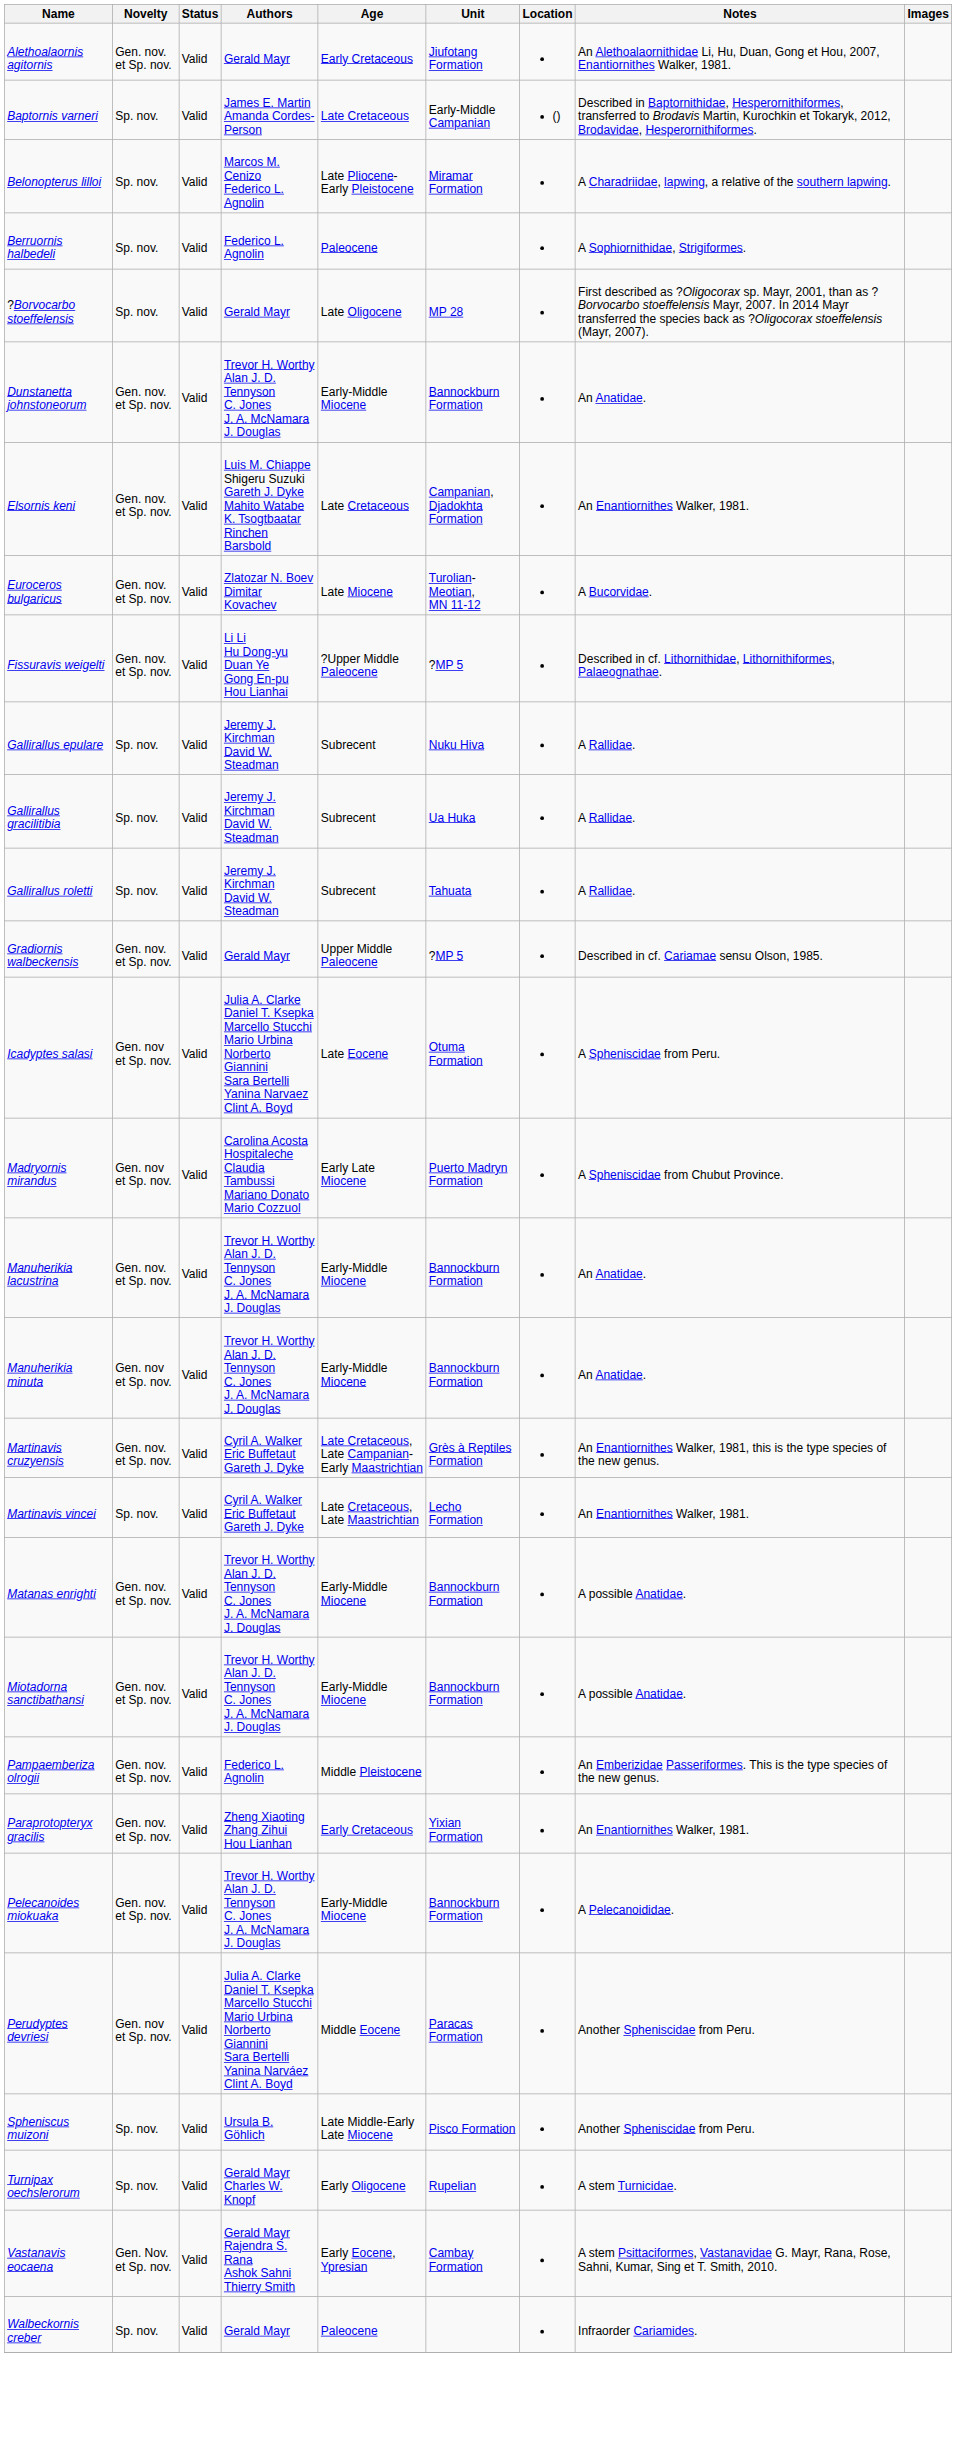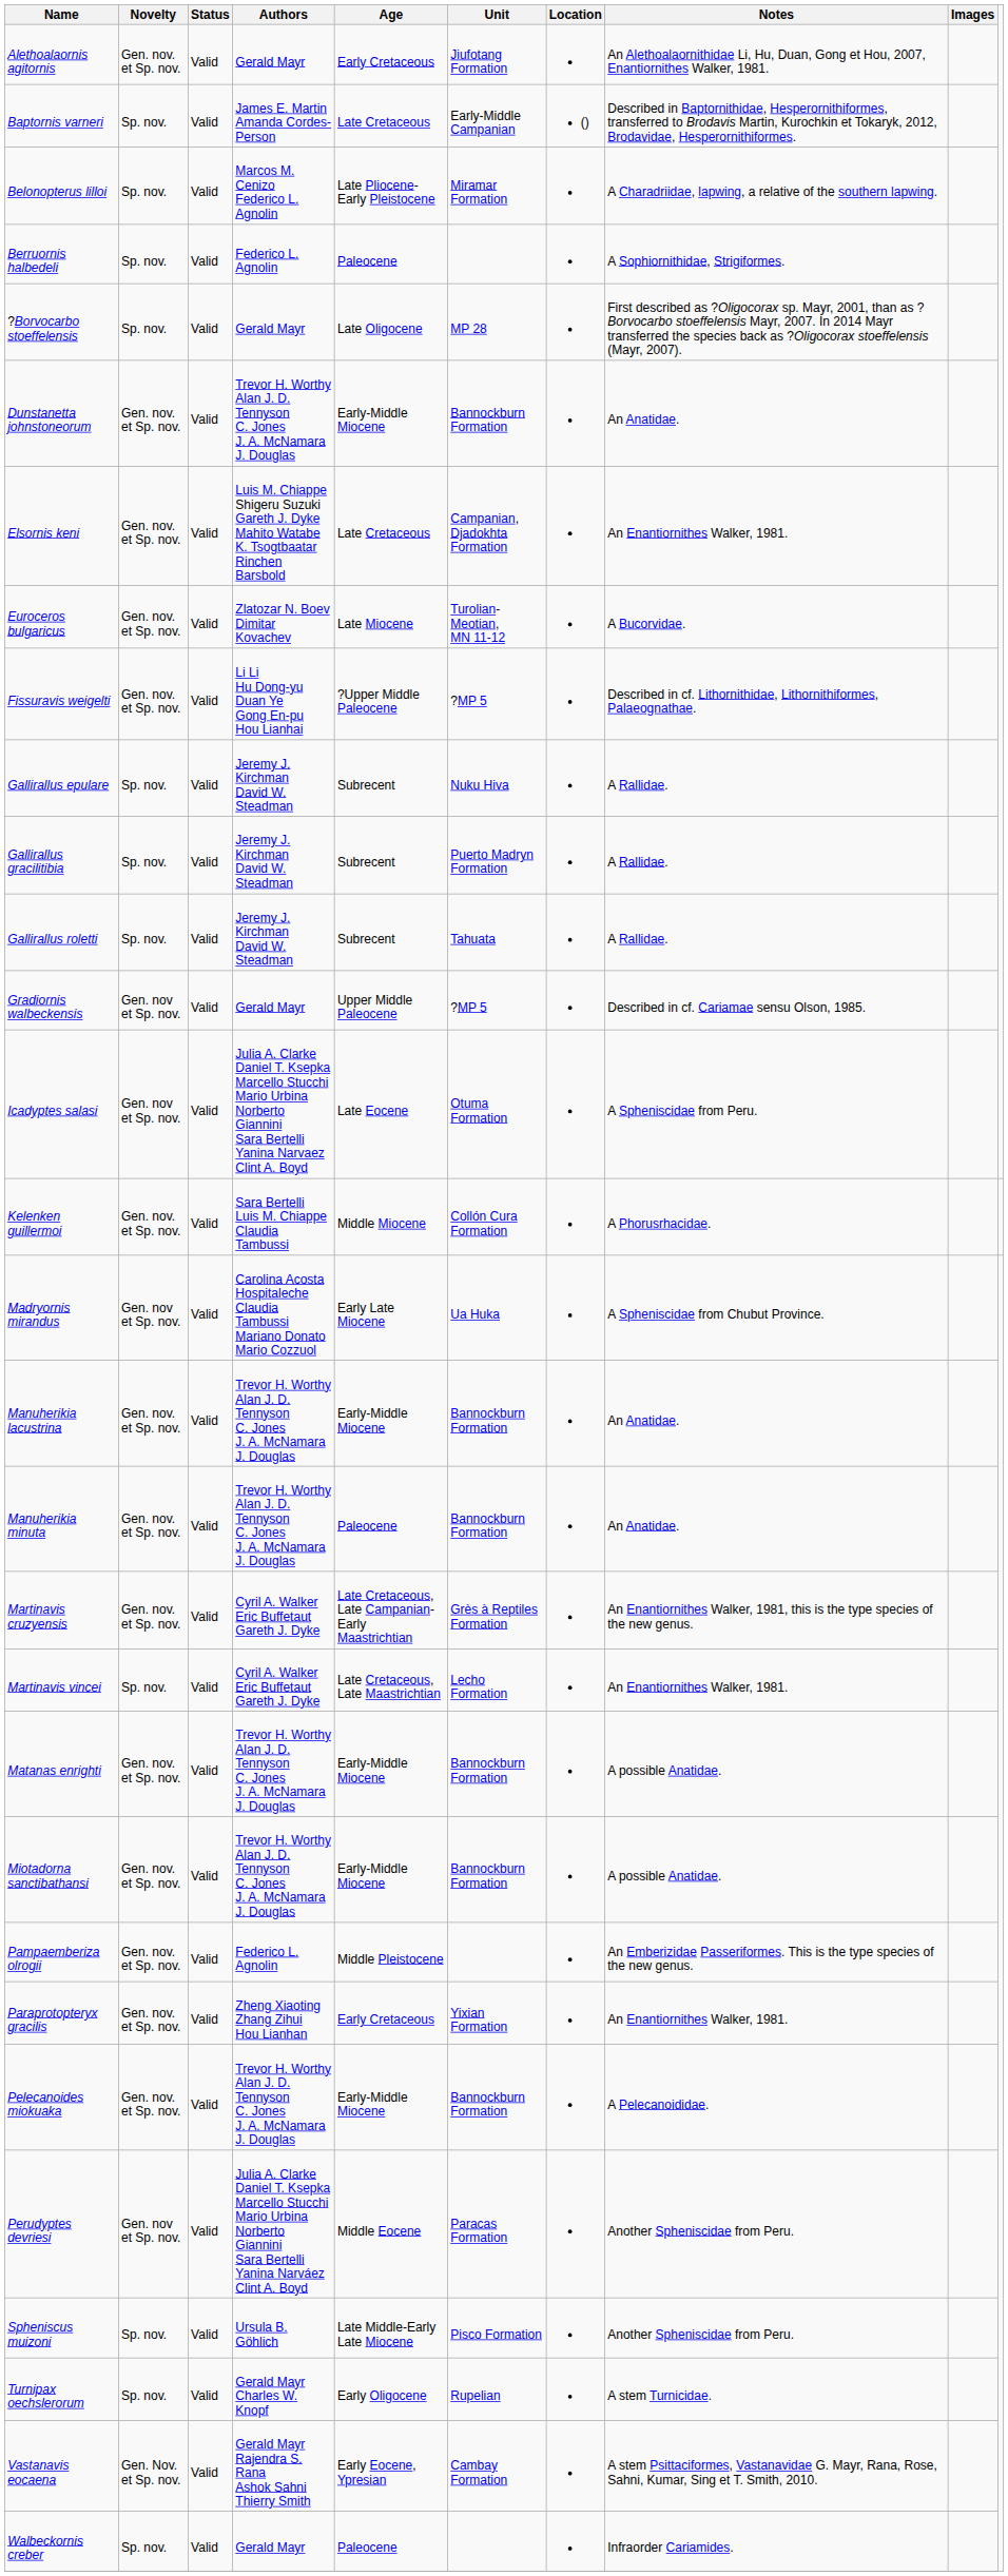 <table class="wikitable sortable" align="center" width="100%">
 <tr>
 <th>Name</th>
 <th>Novelty</th>
 <th>Status</th>
 <th>Authors</th>
 <th>Age</th>
 <th>Unit</th>
 <th>Location</th>
 <th>Notes</th>
 <th>Images</th>
 </tr>
 <tr>
 <td><br><em><a href='#'>Alethoalaornis agitornis</a></em> </td>
 <td><br>Gen. nov. et Sp. nov.</td>
 <td><br>Valid</td>
 <td><br><a href='#'>Gerald Mayr</a></td>
 <td><br><a href='#'>Early Cretaceous</a></td>
 <td><br><a href='#'>Jiufotang Formation</a></td>
 <td><br><ul><li></li></ul></td>
 <td><br>An <a href='#'>Alethoalaornithidae</a> Li, Hu, Duan, Gong et Hou, 2007, <a href='#'>Enantiornithes</a> Walker, 1981.</td>
 <td></td>
 </tr>
 <tr>
 <td><br><em><a href='#'>Baptornis varneri</a></em> </td>
 <td><br>Sp. nov.</td>
 <td><br>Valid</td>
 <td><br><a href='#'>James E. Martin</a><br><a href='#'>Amanda Cordes-Person</a></td>
 <td><br><a href='#'>Late Cretaceous</a></td>
 <td><br>Early-Middle <a href='#'>Campanian</a></td>
 <td><br><ul><li> ()</li></ul></td>
 <td><br>Described in <a href='#'>Baptornithidae</a>, <a href='#'>Hesperornithiformes</a>, transferred to <em>Brodavis</em> Martin, Kurochkin et Tokaryk, 2012, <a href='#'>Brodavidae</a>, <a href='#'>Hesperornithiformes</a>.</td>
 <td></td>
 </tr>
 <tr>
 <td><br><em><a href='#'>Belonopterus lilloi</a></em> </td>
 <td><br>Sp. nov.</td>
 <td><br>Valid</td>
 <td><br><a href='#'>Marcos M. Cenizo</a><br><a href='#'>Federico L. Agnolin</a></td>
 <td><br>Late <a href='#'>Pliocene</a>-Early <a href='#'>Pleistocene</a></td>
 <td><br><a href='#'>Miramar Formation</a></td>
 <td><br><ul><li></li></ul></td>
 <td><br>A <a href='#'>Charadriidae</a>, <a href='#'>lapwing</a>, a relative of the <a href='#'>southern lapwing</a>.</td>
 <td></td>
 </tr>
 <tr>
 <td><br><em><a href='#'>Berruornis halbedeli</a></em>  </td>
 <td><br>Sp. nov.</td>
 <td><br>Valid</td>
 <td><br><a href='#'>Federico L. Agnolin</a></td>
 <td><br><a href='#'>Paleocene</a></td>
 <td></td>
 <td><br><ul><li></li></ul></td>
 <td><br>A <a href='#'>Sophiornithidae</a>, <a href='#'>Strigiformes</a>.</td>
 <td></td>
 </tr>
 <tr>
 <td><br>?<em><a href='#'>Borvocarbo stoeffelensis</a></em> </td>
 <td><br>Sp. nov.</td>
 <td><br>Valid</td>
 <td><br><a href='#'>Gerald Mayr</a></td>
 <td><br>Late <a href='#'>Oligocene</a></td>
 <td><br><a href='#'>MP 28</a></td>
 <td><br><ul><li></li></ul></td>
 <td><br>First described as ?<em>Oligocorax</em> sp. Mayr, 2001, than as ?<em>Borvocarbo stoeffelensis</em> Mayr, 2007. In 2014 Mayr transferred the species back as ?<em>Oligocorax stoeffelensis</em> (Mayr, 2007).</td>
 <td></td>
 </tr>
 <tr>
 <td><br><em><a href='#'>Dunstanetta johnstoneorum</a></em> </td>
 <td><br>Gen. nov. et Sp. nov.</td>
 <td><br>Valid</td>
 <td><br><a href='#'>Trevor H. Worthy</a><br><a href='#'>Alan J. D. Tennyson</a><br><a href='#'>C. Jones</a><br><a href='#'>J. A. McNamara</a><br><a href='#'>J. Douglas</a></td>
 <td><br>Early-Middle <a href='#'>Miocene</a></td>
 <td><br><a href='#'>Bannockburn Formation</a></td>
 <td><br><ul><li></li></ul></td>
 <td><br>An <a href='#'>Anatidae</a>.</td>
 <td></td>
 </tr>
 <tr>
 <td><br><em><a href='#'>Elsornis keni</a></em> </td>
 <td><br>Gen. nov. et Sp. nov.</td>
 <td><br>Valid</td>
 <td><br><a href='#'>Luis M. Chiappe</a><br>Shigeru Suzuki<br><a href='#'>Gareth J. Dyke</a><br><a href='#'>Mahito Watabe</a><br><a href='#'>K. Tsogtbaatar</a><br><a href='#'>Rinchen Barsbold</a></td>
 <td><br>Late <a href='#'>Cretaceous</a></td>
 <td><br><a href='#'>Campanian</a>,<br><a href='#'>Djadokhta Formation</a></td>
 <td><br><ul><li></li></ul></td>
 <td><br>An <a href='#'>Enantiornithes</a> Walker, 1981.</td>
 <td></td>
 </tr>
 <tr>
 <td><br><em><a href='#'>Euroceros bulgaricus</a></em> </td>
 <td><br>Gen. nov. et Sp. nov.</td>
 <td><br>Valid</td>
 <td><br><a href='#'>Zlatozar N. Boev</a><br><a href='#'>Dimitar Kovachev</a></td>
 <td><br>Late <a href='#'>Miocene</a></td>
 <td><br><a href='#'>Turolian</a>-<a href='#'>Meotian</a>,<br><a href='#'>MN 11-12</a></td>
 <td><br><ul><li></li></ul></td>
 <td><br>A <a href='#'>Bucorvidae</a>.</td>
 <td></td>
 </tr>
 <tr>
 <td><br><em><a href='#'>Fissuravis weigelti</a></em> </td>
 <td><br>Gen. nov. et Sp. nov.</td>
 <td><br>Valid</td>
 <td><br><a href='#'>Li Li</a><br><a href='#'>Hu Dong-yu</a><br><a href='#'>Duan Ye</a><br><a href='#'>Gong En-pu</a><br><a href='#'>Hou Lianhai</a></td>
 <td><br>?Upper Middle <a href='#'>Paleocene</a></td>
 <td><br>?<a href='#'>MP 5</a></td>
 <td><br><ul><li></li></ul></td>
 <td><br>Described in cf. <a href='#'>Lithornithidae</a>, <a href='#'>Lithornithiformes</a>, <a href='#'>Palaeognathae</a>.</td>
 <td></td>
 </tr>
 <tr>
 <td><br><em><a href='#'>Gallirallus epulare</a></em> </td>
 <td><br>Sp. nov.</td>
 <td><br>Valid</td>
 <td><br><a href='#'>Jeremy J. Kirchman</a><br><a href='#'>David W. Steadman</a></td>
 <td><br>Subrecent</td>
 <td><br><a href='#'>Nuku Hiva</a></td>
 <td><br><ul><li></li></ul></td>
 <td><br>A <a href='#'>Rallidae</a>.</td>
 <td></td>
 </tr>
 <tr>
 <td><br><em><a href='#'>Gallirallus gracilitibia</a></em> </td>
 <td><br>Sp. nov.</td>
 <td><br>Valid</td>
 <td><br><a href='#'>Jeremy J. Kirchman</a><br><a href='#'>David W. Steadman</a></td>
 <td><br>Subrecent</td>
-<td><br><a href='#'>Ua Huka</a></td>
+<td><br><a href='#'>Puerto Madryn Formation</a></td>
 <td><br><ul><li></li></ul></td>
 <td><br>A <a href='#'>Rallidae</a>.</td>
 <td></td>
 </tr>
 <tr>
 <td><br><em><a href='#'>Gallirallus roletti</a></em> </td>
 <td><br>Sp. nov.</td>
 <td><br>Valid</td>
 <td><br><a href='#'>Jeremy J. Kirchman</a><br><a href='#'>David W. Steadman</a></td>
 <td><br>Subrecent</td>
 <td><br><a href='#'>Tahuata</a></td>
 <td><br><ul><li></li></ul></td>
 <td><br>A <a href='#'>Rallidae</a>.</td>
 <td></td>
 </tr>
 <tr>
 <td><br><em><a href='#'>Gradiornis walbeckensis</a></em> </td>
-<td><br>Gen. nov. et Sp. nov.</td>
+<td><br>Gen. nov et Sp. nov.</td>
 <td><br>Valid</td>
 <td><br><a href='#'>Gerald Mayr</a></td>
 <td><br>Upper Middle <a href='#'>Paleocene</a></td>
 <td><br>?<a href='#'>MP 5</a></td>
 <td><br><ul><li></li></ul></td>
 <td><br>Described in cf. <a href='#'>Cariamae</a> sensu Olson, 1985.</td>
 <td></td>
 </tr>
 <tr>
 <td><br><em><a href='#'>Icadyptes salasi</a></em> </td>
 <td><br>Gen. nov et Sp. nov.</td>
 <td><br>Valid</td>
 <td><br><a href='#'>Julia A. Clarke</a><br><a href='#'>Daniel T. Ksepka</a><br><a href='#'>Marcello Stucchi</a><br><a href='#'>Mario Urbina</a><br><a href='#'>Norberto Giannini</a><br><a href='#'>Sara Bertelli</a><br><a href='#'>Yanina Narvaez</a><br><a href='#'>Clint A. Boyd</a></td>
 <td><br>Late <a href='#'>Eocene</a></td>
 <td><br><a href='#'>Otuma Formation</a></td>
 <td><br><ul><li></li></ul></td>
 <td><br>A <a href='#'>Spheniscidae</a> from Peru.</td>
 <td></td>
 </tr>
 <tr>
+<td><br><em><a href='#'>Kelenken guillermoi</a></em> </td>
+<td><br>Gen. nov. et Sp. nov.</td>
+<td><br>Valid</td>
+<td><br><a href='#'>Sara Bertelli</a><br><a href='#'>Luis M. Chiappe</a><br><a href='#'>Claudia Tambussi</a></td>
+<td><br>Middle <a href='#'>Miocene</a></td>
+<td><br><a href='#'>Collón Cura Formation</a></td>
+<td><br><ul><li></li></ul></td>
+<td><br>A <a href='#'>Phorusrhacidae</a>.</td>
+<td><br></td>
+<td></td>
+</tr>
+<tr>
 <td><br><em><a href='#'>Madryornis mirandus</a></em> </td>
 <td><br>Gen. nov et Sp. nov.</td>
 <td><br>Valid</td>
 <td><br><a href='#'>Carolina Acosta Hospitaleche</a><br><a href='#'>Claudia Tambussi</a><br><a href='#'>Mariano Donato</a><br><a href='#'>Mario Cozzuol</a></td>
 <td><br>Early Late <a href='#'>Miocene</a></td>
-<td><br><a href='#'>Puerto Madryn Formation</a></td>
+<td><br><a href='#'>Ua Huka</a></td>
 <td><br><ul><li></li></ul></td>
 <td><br>A <a href='#'>Spheniscidae</a> from Chubut Province.</td>
 <td></td>
 </tr>
 <tr>
 <td><br><em><a href='#'>Manuherikia lacustrina</a></em> </td>
 <td><br>Gen. nov. et Sp. nov.</td>
 <td><br>Valid</td>
 <td><br><a href='#'>Trevor H. Worthy</a><br><a href='#'>Alan J. D. Tennyson</a><br><a href='#'>C. Jones</a><br><a href='#'>J. A. McNamara</a><br><a href='#'>J. Douglas</a></td>
 <td><br>Early-Middle <a href='#'>Miocene</a></td>
 <td><br><a href='#'>Bannockburn Formation</a></td>
 <td><br><ul><li></li></ul></td>
 <td><br>An <a href='#'>Anatidae</a>.</td>
 <td></td>
 </tr>
 <tr>
 <td><br><em><a href='#'>Manuherikia minuta</a></em> </td>
-<td><br>Gen. nov et Sp. nov.</td>
+<td><br>Gen. nov. et Sp. nov.</td>
 <td><br>Valid</td>
 <td><br><a href='#'>Trevor H. Worthy</a><br><a href='#'>Alan J. D. Tennyson</a><br><a href='#'>C. Jones</a><br><a href='#'>J. A. McNamara</a><br><a href='#'>J. Douglas</a></td>
-<td><br>Early-Middle <a href='#'>Miocene</a></td>
+<td><br><a href='#'>Paleocene</a></td>
 <td><br><a href='#'>Bannockburn Formation</a></td>
 <td><br><ul><li></li></ul></td>
 <td><br>An <a href='#'>Anatidae</a>.</td>
 <td></td>
 </tr>
 <tr>
 <td><br><em><a href='#'>Martinavis cruzyensis</a></em> </td>
 <td><br>Gen. nov. et Sp. nov.</td>
 <td><br>Valid</td>
 <td><br><a href='#'>Cyril A. Walker</a><br><a href='#'>Eric Buffetaut</a><br><a href='#'>Gareth J. Dyke</a></td>
 <td><br><a href='#'>Late Cretaceous</a>,<br>Late <a href='#'>Campanian</a>-Early <a href='#'>Maastrichtian</a></td>
 <td><br><a href='#'>Grès à Reptiles Formation</a></td>
 <td><br><ul><li></li></ul></td>
 <td><br>An <a href='#'>Enantiornithes</a> Walker, 1981, this is the type species of the new genus.</td>
 <td></td>
 </tr>
 <tr>
 <td><br><em><a href='#'>Martinavis vincei</a></em> </td>
 <td><br>Sp. nov.</td>
 <td><br>Valid</td>
 <td><br><a href='#'>Cyril A. Walker</a><br><a href='#'>Eric Buffetaut</a><br><a href='#'>Gareth J. Dyke</a></td>
 <td><br>Late <a href='#'>Cretaceous</a>, Late <a href='#'>Maastrichtian</a></td>
 <td><br><a href='#'>Lecho Formation</a></td>
 <td><br><ul><li></li></ul></td>
 <td><br>An <a href='#'>Enantiornithes</a> Walker, 1981.</td>
 <td></td>
 </tr>
 <tr>
 <td><br><em><a href='#'>Matanas enrighti</a></em> </td>
 <td><br>Gen. nov. et Sp. nov.</td>
 <td><br>Valid</td>
 <td><br><a href='#'>Trevor H. Worthy</a><br><a href='#'>Alan J. D. Tennyson</a><br><a href='#'>C. Jones</a><br><a href='#'>J. A. McNamara</a><br><a href='#'>J. Douglas</a></td>
 <td><br>Early-Middle <a href='#'>Miocene</a></td>
 <td><br><a href='#'>Bannockburn Formation</a></td>
 <td><br><ul><li></li></ul></td>
 <td><br>A possible <a href='#'>Anatidae</a>.</td>
 <td></td>
 </tr>
 <tr>
 <td><br><em><a href='#'>Miotadorna sanctibathansi</a></em> </td>
 <td><br>Gen. nov. et Sp. nov.</td>
 <td><br>Valid</td>
 <td><br><a href='#'>Trevor H. Worthy</a><br><a href='#'>Alan J. D. Tennyson</a><br><a href='#'>C. Jones</a><br><a href='#'>J. A. McNamara</a><br><a href='#'>J. Douglas</a></td>
 <td><br>Early-Middle <a href='#'>Miocene</a></td>
 <td><br><a href='#'>Bannockburn Formation</a></td>
 <td><br><ul><li></li></ul></td>
 <td><br>A possible <a href='#'>Anatidae</a>.</td>
 <td></td>
 </tr>
 <tr>
 <td><br><em><a href='#'>Pampaemberiza olrogii</a></em> </td>
 <td><br>Gen. nov. et Sp. nov.</td>
 <td><br>Valid</td>
 <td><br><a href='#'>Federico L. Agnolin</a></td>
 <td><br>Middle <a href='#'>Pleistocene</a></td>
 <td></td>
 <td><br><ul><li></li></ul></td>
 <td><br>An <a href='#'>Emberizidae</a> <a href='#'>Passeriformes</a>. This is the type species of the new genus.</td>
 <td></td>
 </tr>
 <tr>
 <td><br><em><a href='#'>Paraprotopteryx gracilis</a></em> </td>
 <td><br>Gen. nov. et Sp. nov.</td>
 <td><br>Valid</td>
 <td><br><a href='#'>Zheng Xiaoting</a><br><a href='#'>Zhang Zihui</a><br><a href='#'>Hou Lianhan</a></td>
 <td><br><a href='#'>Early Cretaceous</a></td>
 <td><br><a href='#'>Yixian Formation</a></td>
 <td><br><ul><li></li></ul></td>
 <td><br>An <a href='#'>Enantiornithes</a> Walker, 1981.</td>
 <td></td>
 </tr>
 <tr>
 <td><br><em><a href='#'>Pelecanoides miokuaka</a></em> </td>
 <td><br>Gen. nov. et Sp. nov.</td>
 <td><br>Valid</td>
 <td><br><a href='#'>Trevor H. Worthy</a><br><a href='#'>Alan J. D. Tennyson</a><br><a href='#'>C. Jones</a><br><a href='#'>J. A. McNamara</a><br><a href='#'>J. Douglas</a></td>
 <td><br>Early-Middle <a href='#'>Miocene</a></td>
 <td><br><a href='#'>Bannockburn Formation</a></td>
 <td><br><ul><li></li></ul></td>
 <td><br>A <a href='#'>Pelecanoididae</a>.</td>
 <td></td>
 </tr>
 <tr>
 <td><br><em><a href='#'>Perudyptes devriesi</a></em> </td>
 <td><br>Gen. nov et Sp. nov.</td>
 <td><br>Valid</td>
 <td><br><a href='#'>Julia A. Clarke</a><br><a href='#'>Daniel T. Ksepka</a><br><a href='#'>Marcello Stucchi</a><br><a href='#'>Mario Urbina</a><br><a href='#'>Norberto Giannini</a><br><a href='#'>Sara Bertelli</a><br><a href='#'>Yanina Narváez</a><br><a href='#'>Clint A. Boyd</a></td>
 <td><br>Middle <a href='#'>Eocene</a></td>
 <td><br><a href='#'>Paracas Formation</a></td>
 <td><br><ul><li></li></ul></td>
 <td><br>Another <a href='#'>Spheniscidae</a> from Peru.</td>
 <td></td>
 </tr>
 <tr>
 <td><br><em><a href='#'>Spheniscus muizoni</a></em> </td>
 <td><br>Sp. nov.</td>
 <td><br>Valid</td>
 <td><br><a href='#'>Ursula B. Göhlich</a></td>
 <td><br>Late Middle-Early Late <a href='#'>Miocene</a></td>
 <td><br><a href='#'>Pisco Formation</a></td>
 <td><br><ul><li></li></ul></td>
 <td><br>Another <a href='#'>Spheniscidae</a> from Peru.</td>
 <td></td>
 </tr>
 <tr>
 <td><br><em><a href='#'>Turnipax oechslerorum</a></em> </td>
 <td><br>Sp. nov.</td>
 <td><br>Valid</td>
 <td><br><a href='#'>Gerald Mayr</a><br><a href='#'>Charles W. Knopf</a></td>
 <td><br>Early <a href='#'>Oligocene</a></td>
 <td><br><a href='#'>Rupelian</a></td>
 <td><br><ul><li></li></ul></td>
 <td><br>A stem <a href='#'>Turnicidae</a>.</td>
 <td></td>
 </tr>
 <tr>
 <td><br><em><a href='#'>Vastanavis eocaena</a></em> </td>
 <td><br>Gen. Nov. et Sp. nov.</td>
 <td><br>Valid</td>
 <td><br><a href='#'>Gerald Mayr</a><br><a href='#'>Rajendra S. Rana</a><br><a href='#'>Ashok Sahni</a><br><a href='#'>Thierry Smith</a></td>
 <td><br>Early <a href='#'>Eocene</a>,<br><a href='#'>Ypresian</a></td>
 <td><br><a href='#'>Cambay Formation</a></td>
 <td><br><ul><li></li></ul></td>
 <td><br>A stem <a href='#'>Psittaciformes</a>, <a href='#'>Vastanavidae</a> G. Mayr, Rana, Rose, Sahni, Kumar, Sing et T. Smith, 2010.</td>
 <td></td>
 </tr>
 <tr>
 <td><br><em><a href='#'>Walbeckornis creber</a></em> </td>
 <td><br>Sp. nov.</td>
 <td><br>Valid</td>
 <td><br><a href='#'>Gerald Mayr</a></td>
 <td><br><a href='#'>Paleocene</a></td>
 <td></td>
 <td><br><ul><li></li></ul></td>
 <td><br>Infraorder <a href='#'>Cariamides</a>.</td>
 <td></td>
 </tr>
 <tr>
 </tr>
 </table>
